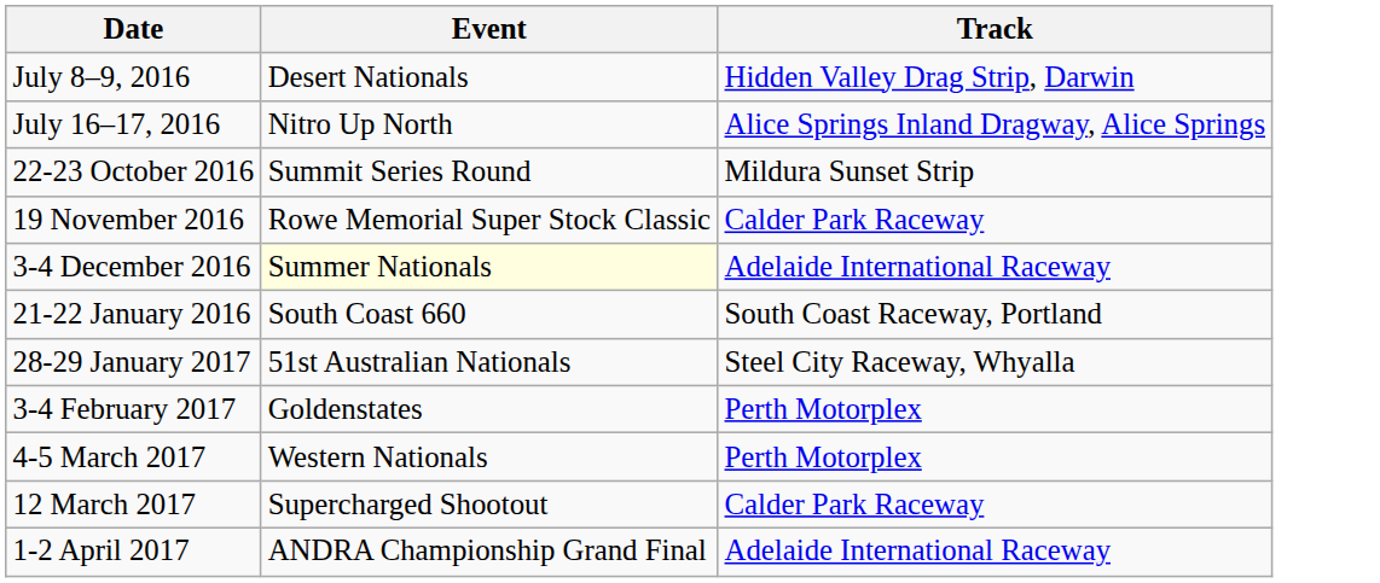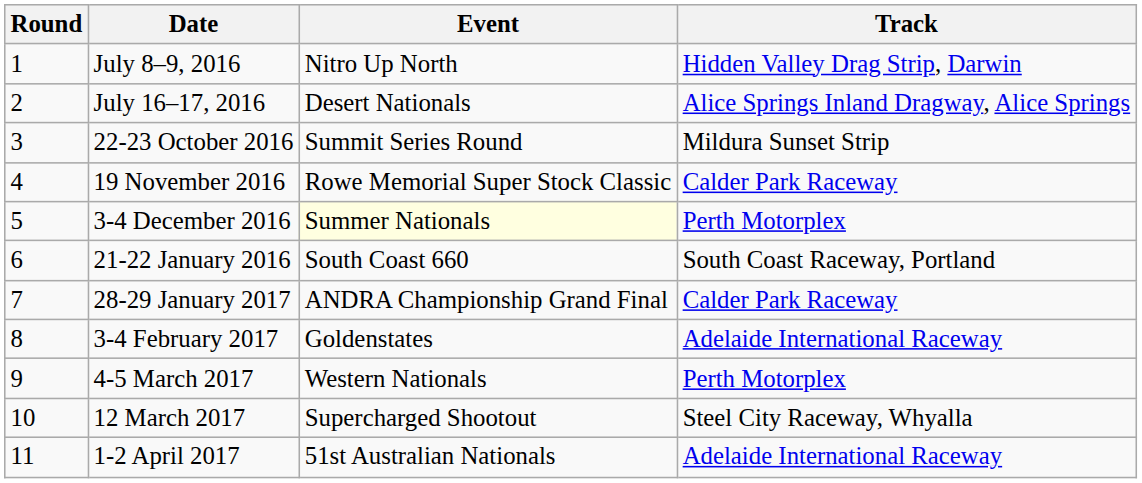 <table class="wikitable">
 <tr>
+<th>Round</th>
 <th>Date</th>
 <th>Event</th>
 <th>Track</th>
 </tr>
 <tr>
+<td>1</td>
 <td>July 8–9, 2016</td>
-<td>Desert Nationals</td>
+<td>Nitro Up North</td>
 <td><a href='#'>Hidden Valley Drag Strip</a>, <a href='#'>Darwin</a></td>
 </tr>
 <tr>
+<td>2</td>
 <td>July 16–17, 2016</td>
-<td>Nitro Up North</td>
+<td>Desert Nationals</td>
 <td><a href='#'>Alice Springs Inland Dragway</a>, <a href='#'>Alice Springs</a></td>
 </tr>
 <tr>
+<td>3</td>
 <td>22-23 October 2016</td>
 <td>Summit Series Round</td>
 <td>Mildura Sunset Strip</td>
 </tr>
 <tr>
+<td>4</td>
 <td>19 November 2016</td>
 <td>Rowe Memorial Super Stock Classic</td>
 <td><a href='#'>Calder Park Raceway</a></td>
 </tr>
 <tr>
+<td>5</td>
 <td>3-4 December 2016</td>
 <td style="background: lightyellow;">Summer Nationals</td>
-<td><a href='#'>Adelaide International Raceway</a></td>
+<td><a href='#'>Perth Motorplex</a></td>
 </tr>
 <tr>
+<td>6</td>
 <td>21-22 January 2016</td>
 <td>South Coast 660</td>
 <td>South Coast Raceway, Portland</td>
 </tr>
 <tr>
+<td>7</td>
 <td>28-29 January 2017</td>
-<td>51st Australian Nationals</td>
-<td>Steel City Raceway, Whyalla</td>
+<td>ANDRA Championship Grand Final</td>
+<td><a href='#'>Calder Park Raceway</a></td>
 </tr>
 <tr>
+<td>8</td>
 <td>3-4 February 2017</td>
 <td>Goldenstates</td>
-<td><a href='#'>Perth Motorplex</a></td>
+<td><a href='#'>Adelaide International Raceway</a></td>
 </tr>
 <tr>
+<td>9</td>
 <td>4-5 March 2017</td>
 <td>Western Nationals</td>
 <td><a href='#'>Perth Motorplex</a></td>
 </tr>
 <tr>
+<td>10</td>
 <td>12 March 2017</td>
 <td>Supercharged Shootout</td>
-<td><a href='#'>Calder Park Raceway</a></td>
+<td>Steel City Raceway, Whyalla</td>
 </tr>
 <tr>
+<td>11</td>
 <td>1-2 April 2017</td>
-<td>ANDRA Championship Grand Final</td>
+<td>51st Australian Nationals</td>
 <td><a href='#'>Adelaide International Raceway</a></td>
 </tr>
 </table>
